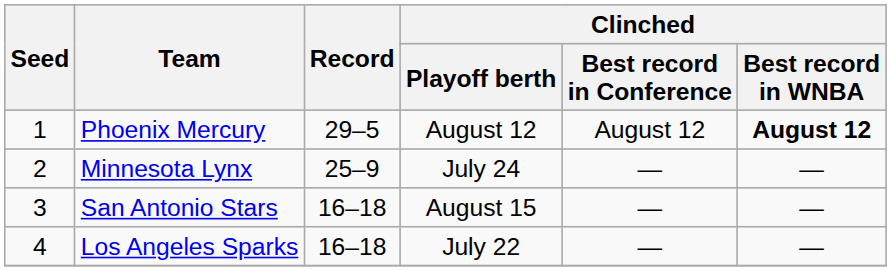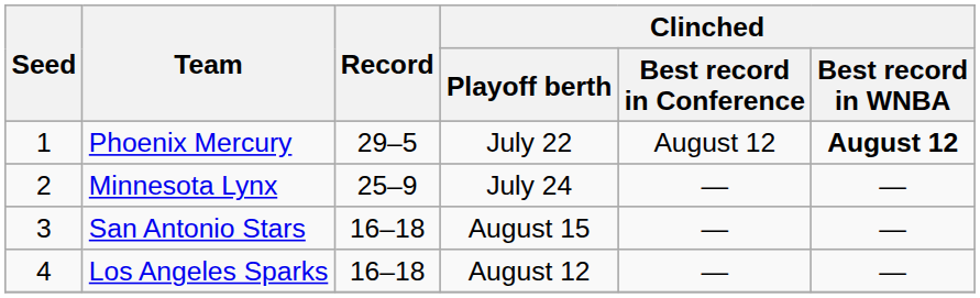 <table class="wikitable"  style="font-size:95%; text-align:center">
 <tr>
 <th rowspan=2>Seed</th>
 <th rowspan=2>Team</th>
 <th rowspan=2>Record</th>
 <th colspan=3>Clinched</th>
 </tr>
 <tr>
 <th>Playoff berth</th>
 <th>Best record<br> in Conference</th>
 <th>Best record<br> in WNBA</th>
 </tr>
 <tr>
 <td>1</td>
 <td align=left><a href='#'>Phoenix Mercury</a></td>
 <td>29–5</td>
-<td>August 12</td>
+<td>July 22</td>
 <td>August 12</td>
 <td><strong>August 12</strong></td>
 </tr>
 <tr>
 <td>2</td>
 <td align=left><a href='#'>Minnesota Lynx</a></td>
 <td>25–9</td>
 <td>July 24</td>
 <td>—</td>
 <td>—</td>
 </tr>
 <tr>
 <td>3</td>
 <td align=left><a href='#'>San Antonio Stars</a></td>
 <td>16–18</td>
 <td>August 15</td>
 <td>—</td>
 <td>—</td>
 </tr>
 <tr>
 <td>4</td>
 <td align=left><a href='#'>Los Angeles Sparks</a></td>
 <td>16–18</td>
-<td>July 22</td>
+<td>August 12</td>
 <td>—</td>
 <td>—</td>
 </tr>
 <tr>
 </tr>
 </table>
